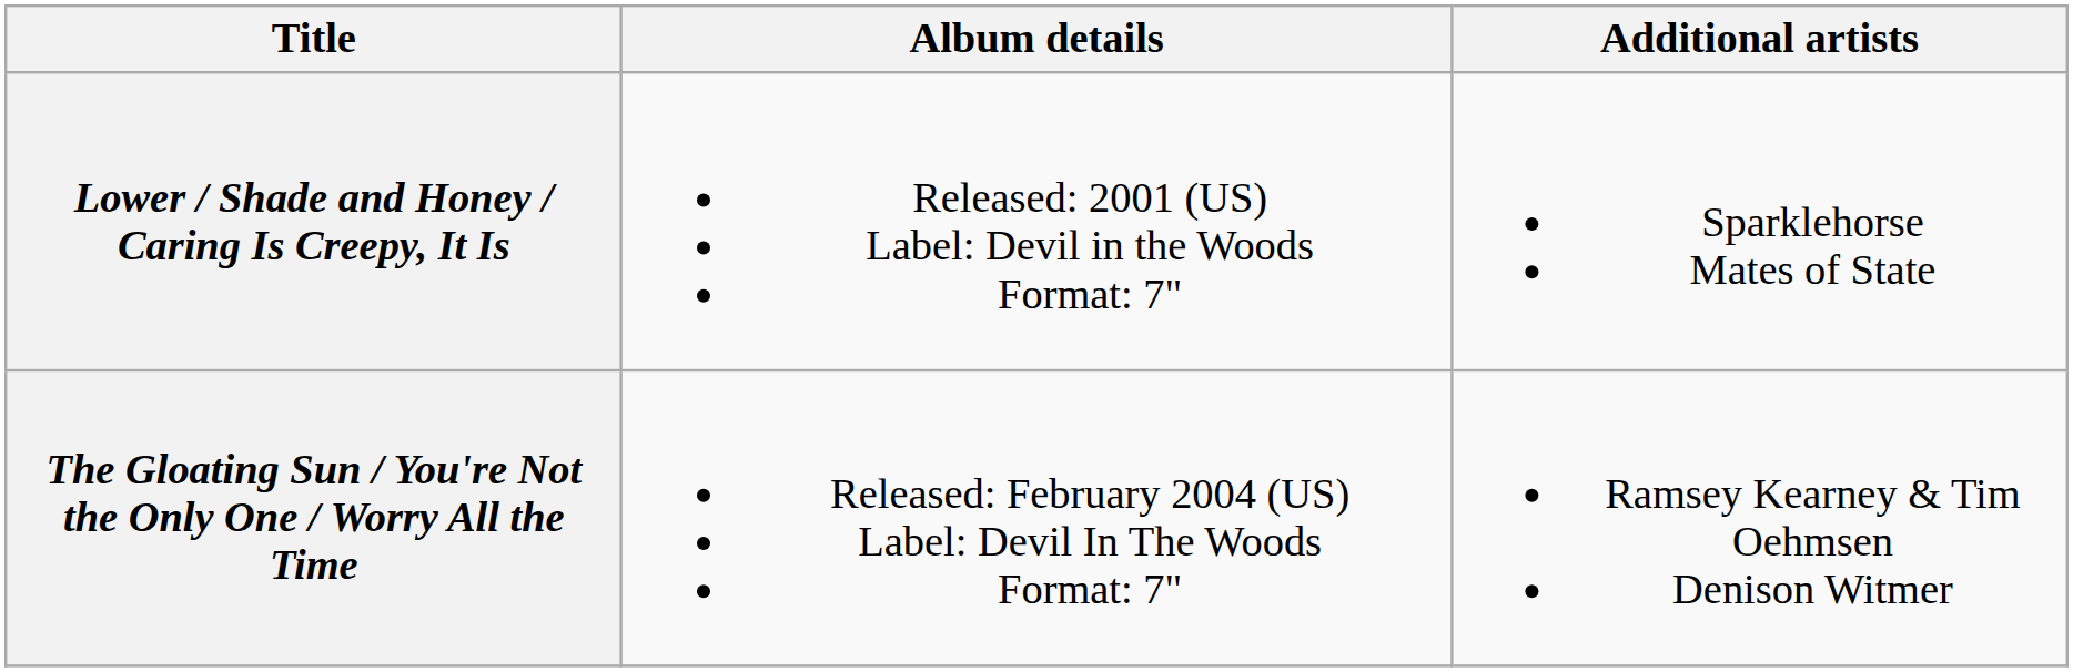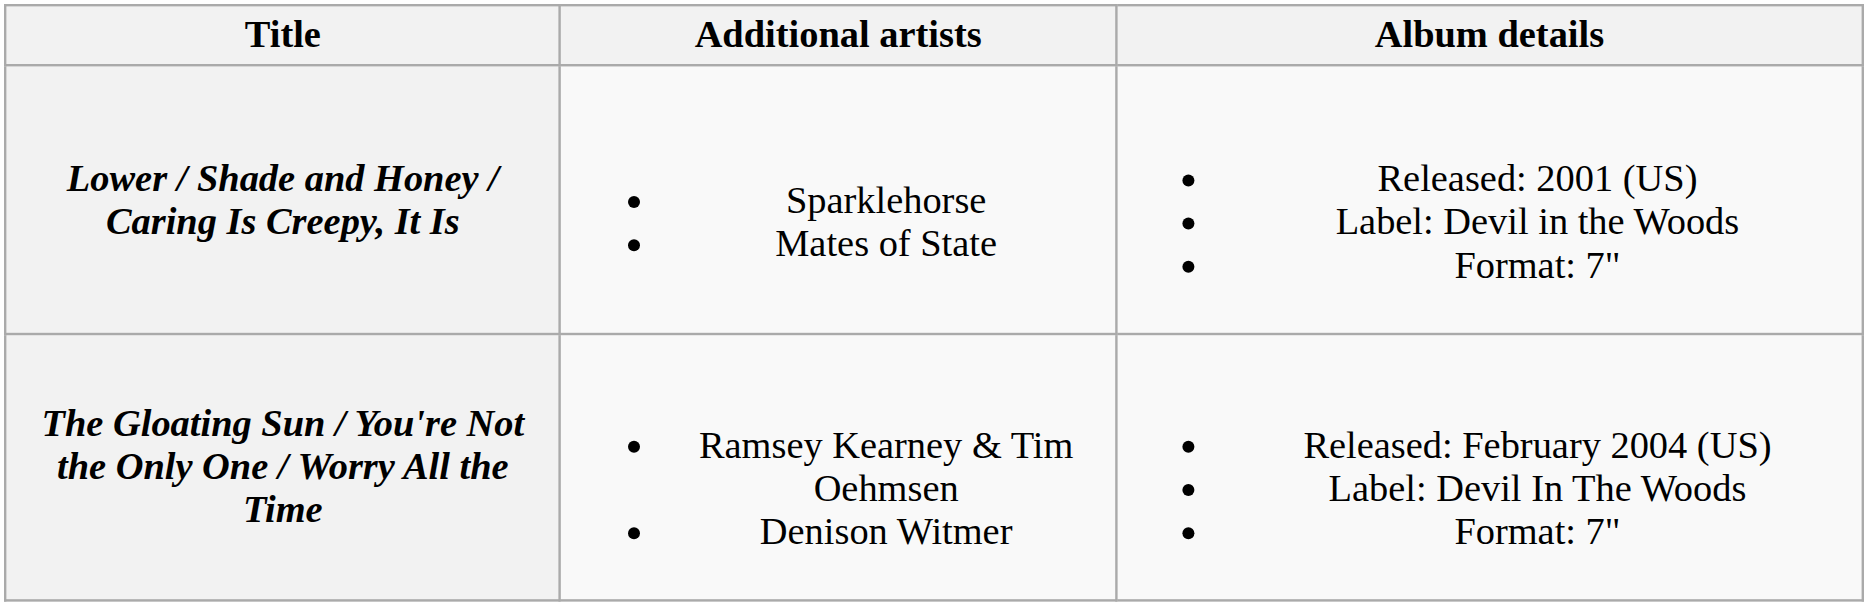 <table class="wikitable plainrowheaders" style="text-align:center;">
 <tr>
 <th scope="col" rowspan="1" style="width:14em;">Title</th>
+<th scope="col" rowspan="1" style="width:14em;">Additional artists</th>
 <th scope="col" rowspan="1" style="width:19em;">Album details</th>
-<th scope="col" rowspan="1" style="width:14em;">Additional artists</th>
 </tr>
 <tr>
 <th scope="row"><em>Lower / Shade and Honey / Caring Is Creepy, It Is</em></th>
+<td><br><ul><li>Sparklehorse</li><li>Mates of State</li></ul></td>
 <td><br><ul><li>Released: 2001 <span>(US)</span></li><li>Label: Devil in the Woods</li><li>Format: 7"</li></ul></td>
-<td><br><ul><li>Sparklehorse</li><li>Mates of State</li></ul></td>
 </tr>
 <tr>
 <th scope="row"><em>The Gloating Sun / You're Not the Only One / Worry All the Time</em></th>
+<td><br><ul><li>Ramsey Kearney & Tim Oehmsen</li><li>Denison Witmer</li></ul></td>
 <td><br><ul><li>Released: February 2004 <span>(US)</span></li><li>Label: Devil In The Woods</li><li>Format: 7"</li></ul></td>
-<td><br><ul><li>Ramsey Kearney & Tim Oehmsen</li><li>Denison Witmer</li></ul></td>
 </tr>
 </table>
